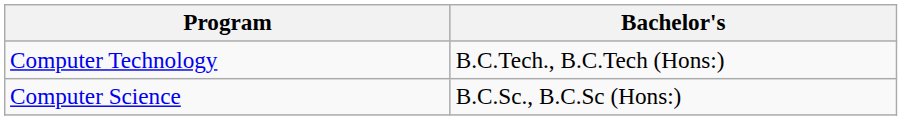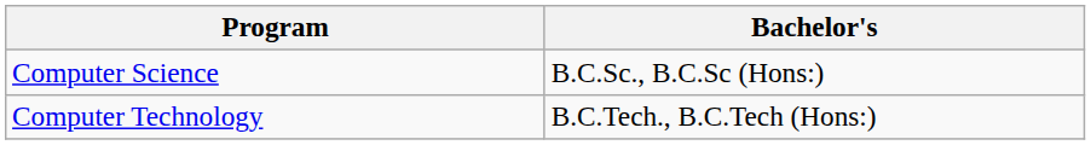 <table class="wikitable">
 <tr>
 <th width="300"><strong>Program</strong></th>
 <th width="300"><strong>Bachelor's</strong></th>
 </tr>
 <tr>
+<td><a href='#'>Computer Science</a></td>
+<td>B.C.Sc., B.C.Sc (Hons:)</td>
+</tr>
+<tr>
 <td><a href='#'>Computer Technology</a></td>
 <td>B.C.Tech., B.C.Tech (Hons:)</td>
 </tr>
-<tr>
-<td><a href='#'>Computer Science</a></td>
-<td>B.C.Sc., B.C.Sc (Hons:)</td>
-</tr>
 </table>
